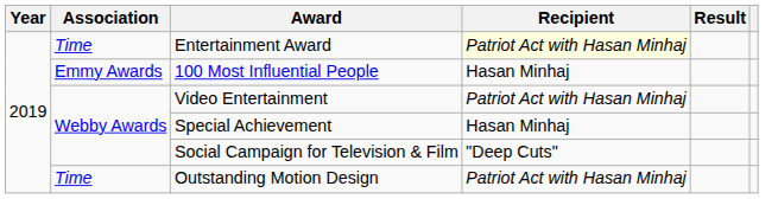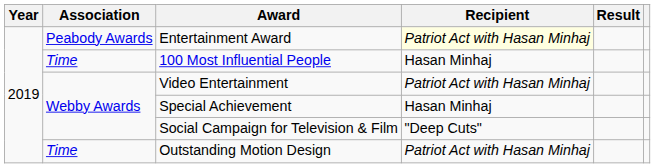 <table class="wikitable plainrowheaders sortable">
 <tr>
 <th scope="col">Year</th>
 <th scope="col">Association</th>
 <th scope="col">Award</th>
 <th scope="col">Recipient</th>
 <th scope="col">Result</th>
 <th scope="col" class="unsortable"></th>
 </tr>
 <tr>
 <td rowspan="6">2019</td>
-<td><em><a href='#'>Time</a></em></td>
+<td><a href='#'>Peabody Awards</a></td>
 <td>Entertainment Award</td>
 <td style="background: lightyellow;"><em>Patriot Act with Hasan Minhaj</em></td>
 <td></td>
 <td></td>
 </tr>
 <tr>
-<td><a href='#'>Emmy Awards</a></td>
+<td><em><a href='#'>Time</a></em></td>
 <td><a href='#'>100 Most Influential People</a></td>
 <td>Hasan Minhaj</td>
 <td></td>
 <td></td>
 </tr>
 <tr>
 <td rowspan="3"><a href='#'>Webby Awards</a></td>
 <td>Video Entertainment</td>
 <td><em>Patriot Act with Hasan Minhaj</em></td>
 <td></td>
 <td></td>
 </tr>
 <tr>
 <td>Special Achievement</td>
 <td>Hasan Minhaj</td>
 <td></td>
 <td></td>
 </tr>
 <tr>
 <td>Social Campaign for Television & Film</td>
 <td>"Deep Cuts"</td>
 <td></td>
 <td></td>
 </tr>
 <tr>
 <td><em><a href='#'>Time</a></em></td>
 <td>Outstanding Motion Design</td>
 <td><em>Patriot Act with Hasan Minhaj</em></td>
 <td></td>
 <td></td>
 </tr>
 </table>
